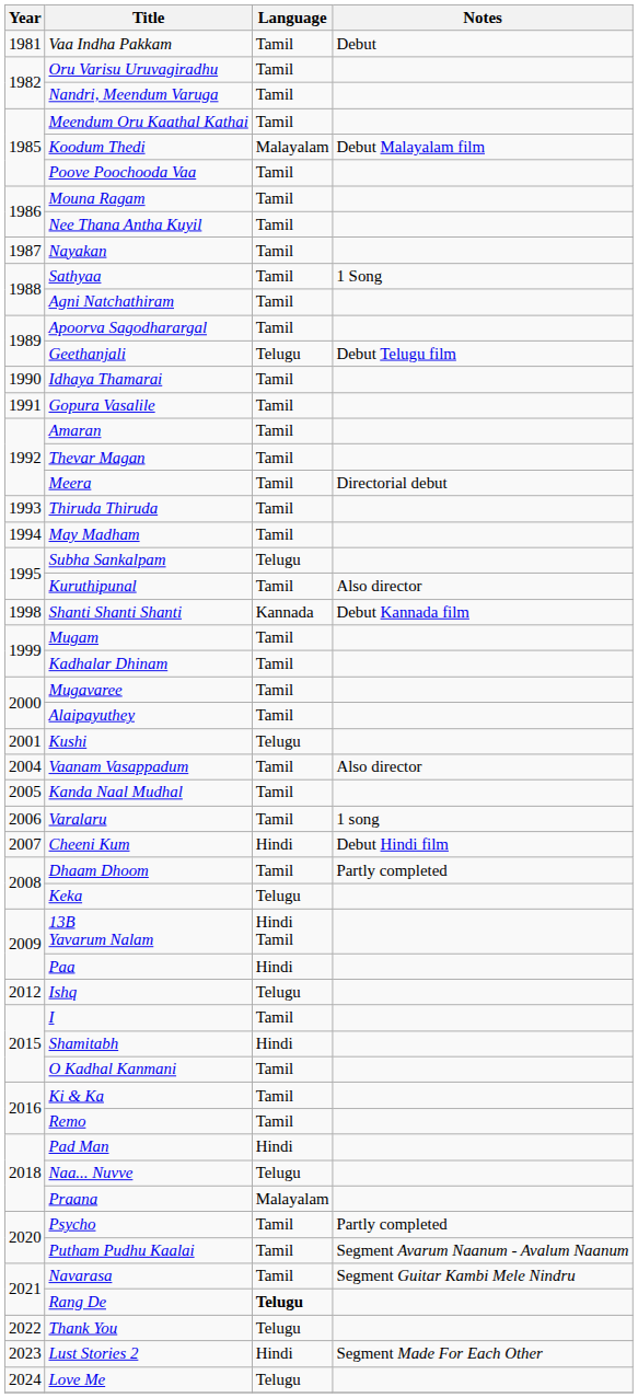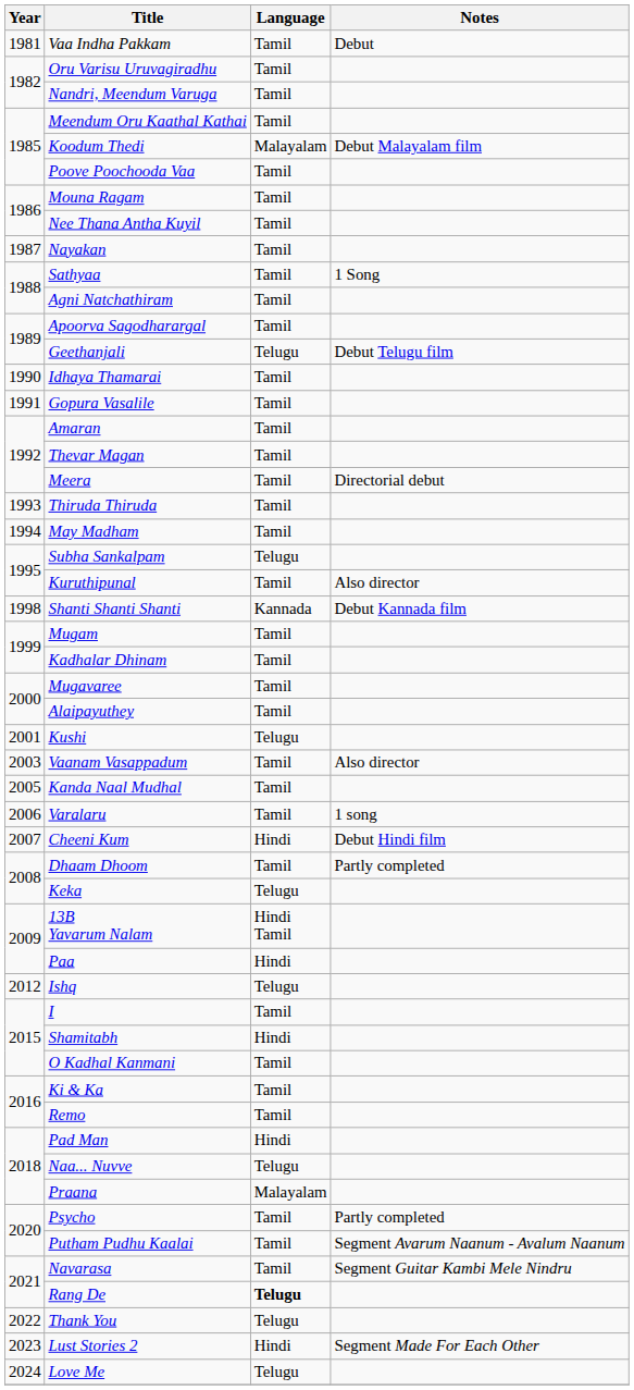 <table class="wikitable">
 <tr>
 <th>Year</th>
 <th>Title</th>
 <th>Language</th>
 <th>Notes</th>
 </tr>
 <tr>
 <td>1981</td>
 <td><em>Vaa Indha Pakkam</em></td>
 <td>Tamil</td>
 <td>Debut</td>
 </tr>
 <tr>
 <td rowspan="2">1982</td>
 <td><em><a href='#'>Oru Varisu Uruvagiradhu</a></em></td>
 <td>Tamil</td>
 <td></td>
 </tr>
 <tr>
 <td><em><a href='#'>Nandri, Meendum Varuga</a></em></td>
 <td>Tamil</td>
 <td></td>
 </tr>
 <tr>
 <td rowspan="3">1985</td>
 <td><em><a href='#'>Meendum Oru Kaathal Kathai</a></em></td>
 <td>Tamil</td>
 <td></td>
 </tr>
 <tr>
 <td><em><a href='#'>Koodum Thedi</a></em></td>
 <td>Malayalam</td>
 <td>Debut <a href='#'>Malayalam film</a></td>
 </tr>
 <tr>
 <td><em><a href='#'>Poove Poochooda Vaa</a></em></td>
 <td>Tamil</td>
 <td></td>
 </tr>
 <tr>
 <td rowspan="2">1986</td>
 <td><em><a href='#'>Mouna Ragam</a></em></td>
 <td>Tamil</td>
 <td></td>
 </tr>
 <tr>
 <td><em><a href='#'>Nee Thana Antha Kuyil</a></em></td>
 <td>Tamil</td>
 <td></td>
 </tr>
 <tr>
 <td>1987</td>
 <td><em><a href='#'>Nayakan</a></em></td>
 <td>Tamil</td>
 <td></td>
 </tr>
 <tr>
 <td rowspan="2">1988</td>
 <td><em><a href='#'>Sathyaa</a></em></td>
 <td>Tamil</td>
 <td>1 Song</td>
 </tr>
 <tr>
 <td><em><a href='#'>Agni Natchathiram</a></em></td>
 <td>Tamil</td>
 <td></td>
 </tr>
 <tr>
 <td rowspan="2">1989</td>
 <td><em><a href='#'>Apoorva Sagodharargal</a></em></td>
 <td>Tamil</td>
 <td></td>
 </tr>
 <tr>
 <td><em><a href='#'>Geethanjali</a></em></td>
 <td>Telugu</td>
 <td>Debut <a href='#'>Telugu film</a></td>
 </tr>
 <tr>
 <td>1990</td>
 <td><em><a href='#'>Idhaya Thamarai</a></em></td>
 <td>Tamil</td>
 <td></td>
 </tr>
 <tr>
 <td>1991</td>
 <td><em><a href='#'>Gopura Vasalile</a></em></td>
 <td>Tamil</td>
 <td></td>
 </tr>
 <tr>
 <td rowspan="3">1992</td>
 <td><em><a href='#'>Amaran</a></em></td>
 <td>Tamil</td>
 <td></td>
 </tr>
 <tr>
 <td><em><a href='#'>Thevar Magan</a></em></td>
 <td>Tamil</td>
 <td></td>
 </tr>
 <tr>
 <td><em><a href='#'>Meera</a></em></td>
 <td>Tamil</td>
 <td>Directorial debut</td>
 </tr>
 <tr>
 <td>1993</td>
 <td><em><a href='#'>Thiruda Thiruda</a></em></td>
 <td>Tamil</td>
 <td></td>
 </tr>
 <tr>
 <td>1994</td>
 <td><em><a href='#'>May Madham</a></em></td>
 <td>Tamil</td>
 <td></td>
 </tr>
 <tr>
 <td rowspan="2">1995</td>
 <td><em><a href='#'>Subha Sankalpam</a></em></td>
 <td>Telugu</td>
 <td></td>
 </tr>
 <tr>
 <td><em><a href='#'>Kuruthipunal</a></em></td>
 <td>Tamil</td>
 <td>Also director</td>
 </tr>
 <tr>
 <td>1998</td>
 <td><em><a href='#'>Shanti Shanti Shanti</a></em></td>
 <td>Kannada</td>
 <td>Debut <a href='#'>Kannada film</a></td>
 </tr>
 <tr>
 <td rowspan="2">1999</td>
 <td><em><a href='#'>Mugam</a></em></td>
 <td>Tamil</td>
 <td></td>
 </tr>
 <tr>
 <td><em><a href='#'>Kadhalar Dhinam</a></em></td>
 <td>Tamil</td>
 <td></td>
 </tr>
 <tr>
 <td rowspan="2">2000</td>
 <td><em><a href='#'>Mugavaree</a></em></td>
 <td>Tamil</td>
 <td></td>
 </tr>
 <tr>
 <td><em><a href='#'>Alaipayuthey</a></em></td>
 <td>Tamil</td>
 <td></td>
 </tr>
 <tr>
 <td>2001</td>
 <td><em><a href='#'>Kushi</a></em></td>
 <td>Telugu</td>
 <td></td>
 </tr>
 <tr>
-<td>2004</td>
+<td>2003</td>
 <td><em><a href='#'>Vaanam Vasappadum</a></em></td>
 <td>Tamil</td>
 <td>Also director</td>
 </tr>
 <tr>
 <td>2005</td>
 <td><em><a href='#'>Kanda Naal Mudhal</a></em></td>
 <td>Tamil</td>
 <td></td>
 </tr>
 <tr>
 <td>2006</td>
 <td><em><a href='#'>Varalaru</a></em></td>
 <td>Tamil</td>
 <td>1 song</td>
 </tr>
 <tr>
 <td>2007</td>
 <td><em><a href='#'>Cheeni Kum</a></em></td>
 <td>Hindi</td>
 <td>Debut <a href='#'>Hindi film</a></td>
 </tr>
 <tr>
 <td rowspan="2">2008</td>
 <td><em><a href='#'>Dhaam Dhoom</a></em></td>
 <td>Tamil</td>
 <td>Partly completed</td>
 </tr>
 <tr>
 <td><em><a href='#'>Keka</a></em></td>
 <td>Telugu</td>
 </tr>
 <tr>
 <td rowspan="2">2009</td>
 <td><em><a href='#'>13B</a></em><br><em><a href='#'>Yavarum Nalam</a></em></td>
 <td>Hindi<br>Tamil</td>
 <td></td>
 </tr>
 <tr>
 <td><em><a href='#'>Paa</a></em></td>
 <td>Hindi</td>
 <td></td>
 </tr>
 <tr>
 <td>2012</td>
 <td><em><a href='#'>Ishq</a></em></td>
 <td>Telugu</td>
 <td></td>
 </tr>
 <tr>
 <td rowspan="3">2015</td>
 <td><em><a href='#'>I</a></em></td>
 <td>Tamil</td>
 <td></td>
 </tr>
 <tr>
 <td><em><a href='#'>Shamitabh</a></em></td>
 <td>Hindi</td>
 <td></td>
 </tr>
 <tr>
 <td><em><a href='#'>O Kadhal Kanmani</a></em></td>
 <td>Tamil</td>
 <td></td>
 </tr>
 <tr>
 <td rowspan="2">2016</td>
 <td><em><a href='#'>Ki & Ka</a></em></td>
 <td>Tamil</td>
 <td></td>
 </tr>
 <tr>
 <td><em><a href='#'>Remo</a></em></td>
 <td>Tamil</td>
 <td></td>
 </tr>
 <tr>
 <td rowspan="3">2018</td>
 <td><em><a href='#'>Pad Man</a></em></td>
 <td>Hindi</td>
 <td></td>
 </tr>
 <tr>
 <td><em><a href='#'>Naa... Nuvve</a></em></td>
 <td>Telugu</td>
 <td></td>
 </tr>
 <tr>
 <td><em><a href='#'>Praana</a></em></td>
 <td>Malayalam </td>
 <td></td>
 </tr>
 <tr>
 <td rowspan="2">2020</td>
 <td><em><a href='#'>Psycho</a></em></td>
 <td>Tamil</td>
 <td>Partly completed</td>
 </tr>
 <tr>
 <td><em><a href='#'>Putham Pudhu Kaalai</a></em></td>
 <td>Tamil</td>
 <td>Segment <em>Avarum Naanum - Avalum Naanum</em></td>
 </tr>
 <tr>
 <td rowspan="2">2021</td>
 <td><em><a href='#'>Navarasa</a></em></td>
 <td>Tamil</td>
 <td>Segment <em>Guitar Kambi Mele Nindru</em></td>
 </tr>
 <tr>
 <td><em><a href='#'>Rang De</a></em></td>
 <td><strong>Telugu</strong></td>
 <td></td>
 </tr>
 <tr>
 <td>2022</td>
 <td><em><a href='#'>Thank You</a></em></td>
 <td>Telugu</td>
 <td></td>
 </tr>
 <tr>
 <td>2023</td>
 <td><em><a href='#'>Lust Stories 2</a></em></td>
 <td>Hindi</td>
 <td>Segment <em>Made For Each Other</em></td>
 </tr>
 <tr>
 <td>2024</td>
 <td><a href='#'><em>Love Me</em></a></td>
 <td>Telugu</td>
 <td></td>
 </tr>
 <tr>
 </tr>
 </table>
